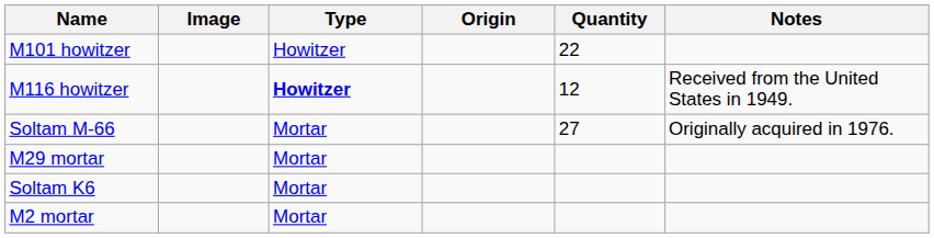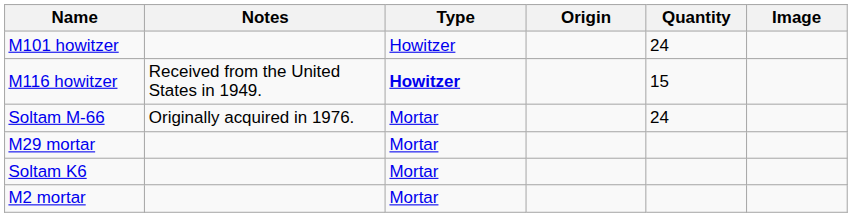 <table class="wikitable" style="width:90%;">
 <tr>
 <th width=14%>Name</th>
-<th width=10%>Image</th>
+<th width=24%>Notes</th>
 <th width=14%>Type</th>
 <th width=12%>Origin</th>
 <th width=10%>Quantity</th>
-<th width=24%>Notes</th>
+<th width=10%>Image</th>
 </tr>
 <tr>
 <td><a href='#'>M101 howitzer</a></td>
 <td></td>
 <td><a href='#'>Howitzer</a></td>
 <td></td>
-<td>22</td>
+<td>24</td>
 <td></td>
 </tr>
 <tr>
 <td><a href='#'>M116 howitzer</a></td>
-<td></td>
+<td>Received from the United States in 1949.</td>
 <td><strong><a href='#'>Howitzer</a></strong></td>
 <td></td>
-<td>12</td>
-<td>Received from the United States in 1949.</td>
+<td>15</td>
+<td></td>
 </tr>
 <tr>
 <td><a href='#'>Soltam M-66</a></td>
-<td></td>
+<td>Originally acquired in 1976.</td>
 <td><a href='#'>Mortar</a></td>
 <td></td>
-<td>27</td>
-<td>Originally acquired in 1976.</td>
+<td>24</td>
+<td></td>
 </tr>
 <tr>
 <td><a href='#'>M29 mortar</a></td>
 <td></td>
 <td><a href='#'>Mortar</a></td>
 <td></td>
 <td></td>
 <td></td>
 </tr>
 <tr>
 <td><a href='#'>Soltam K6</a></td>
 <td></td>
 <td><a href='#'>Mortar</a></td>
 <td></td>
 <td></td>
 <td></td>
 </tr>
 <tr>
 <td><a href='#'>M2 mortar</a></td>
 <td></td>
 <td><a href='#'>Mortar</a></td>
 <td></td>
 <td></td>
 <td></td>
 </tr>
 </table>
